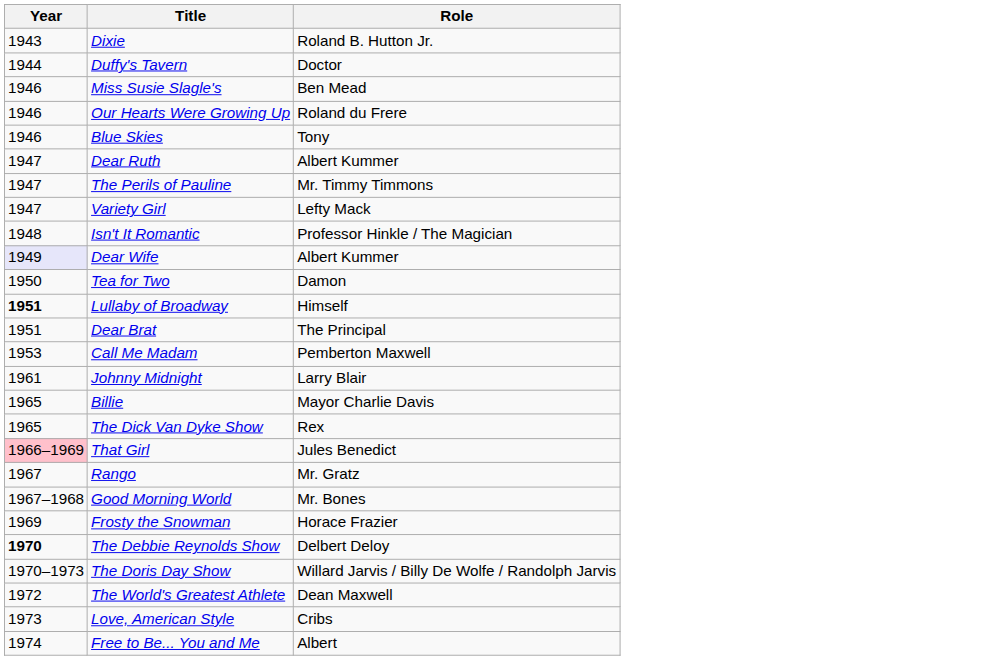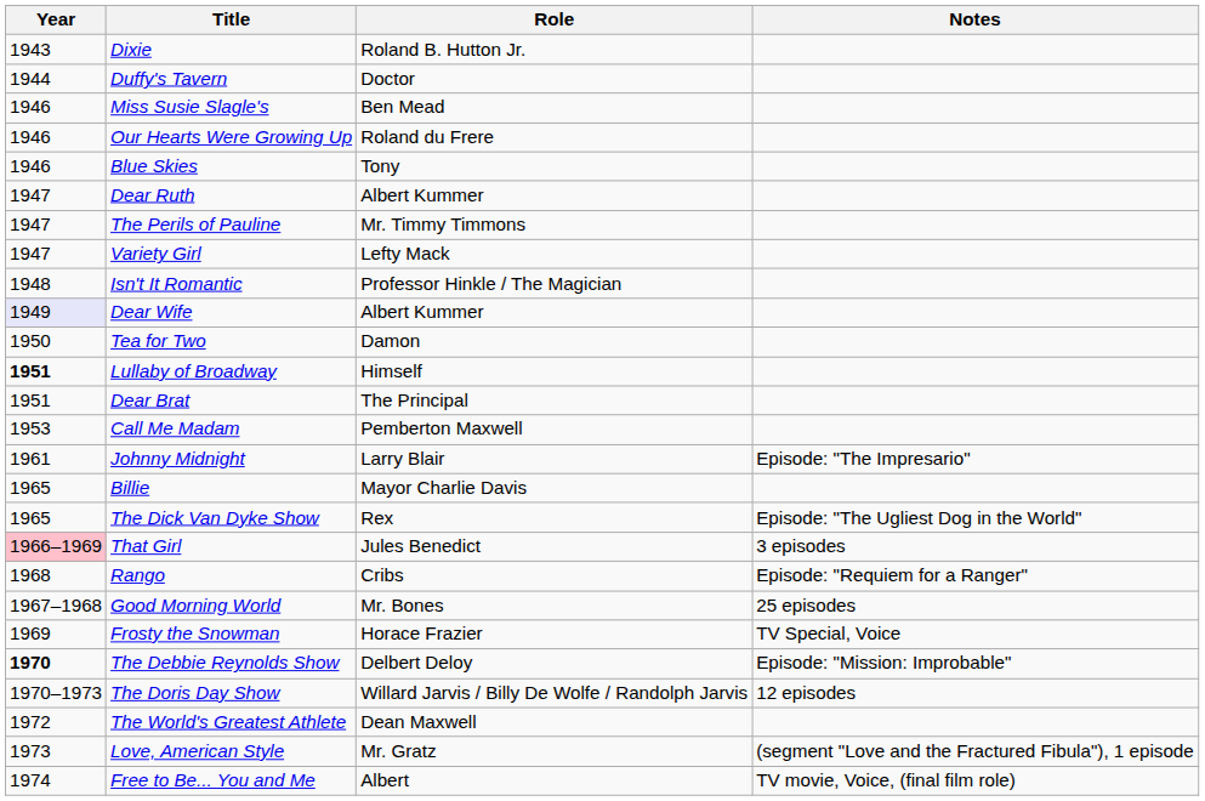 <table class="wikitable">
 <tr>
 <th>Year</th>
 <th>Title</th>
 <th>Role</th>
+<th>Notes</th>
 </tr>
 <tr>
 <td>1943</td>
 <td><em><a href='#'>Dixie</a></em></td>
 <td>Roland B. Hutton Jr.</td>
+<td></td>
 </tr>
 <tr>
 <td>1944</td>
 <td><em><a href='#'>Duffy's Tavern</a></em></td>
 <td>Doctor</td>
+<td></td>
 </tr>
 <tr>
 <td>1946</td>
 <td><em><a href='#'>Miss Susie Slagle's</a></em></td>
 <td>Ben Mead</td>
+<td></td>
 </tr>
 <tr>
 <td>1946</td>
 <td><em><a href='#'>Our Hearts Were Growing Up</a></em></td>
 <td>Roland du Frere</td>
+<td></td>
 </tr>
 <tr>
 <td>1946</td>
 <td><em><a href='#'>Blue Skies</a></em></td>
 <td>Tony</td>
+<td></td>
 </tr>
 <tr>
 <td>1947</td>
 <td><em><a href='#'>Dear Ruth</a></em></td>
 <td>Albert Kummer</td>
+<td></td>
 </tr>
 <tr>
 <td>1947</td>
 <td><em><a href='#'>The Perils of Pauline</a></em></td>
 <td>Mr. Timmy Timmons</td>
+<td></td>
 </tr>
 <tr>
 <td>1947</td>
 <td><em><a href='#'>Variety Girl</a></em></td>
 <td>Lefty Mack</td>
+<td></td>
 </tr>
 <tr>
 <td>1948</td>
 <td><em><a href='#'>Isn't It Romantic</a></em></td>
 <td>Professor Hinkle / The Magician</td>
+<td></td>
 </tr>
 <tr>
 <td style="background: lavender;">1949</td>
 <td><em><a href='#'>Dear Wife</a></em></td>
 <td>Albert Kummer</td>
+<td></td>
 </tr>
 <tr>
 <td>1950</td>
 <td><em><a href='#'>Tea for Two</a></em></td>
 <td>Damon</td>
+<td></td>
 </tr>
 <tr>
 <td><strong>1951</strong></td>
 <td><em><a href='#'>Lullaby of Broadway</a></em></td>
 <td>Himself</td>
+<td></td>
 </tr>
 <tr>
 <td>1951</td>
 <td><em><a href='#'>Dear Brat</a></em></td>
 <td>The Principal</td>
+<td></td>
 </tr>
 <tr>
 <td>1953</td>
 <td><em><a href='#'>Call Me Madam</a></em></td>
 <td>Pemberton Maxwell</td>
+<td></td>
 </tr>
 <tr>
 <td>1961</td>
 <td><em><a href='#'>Johnny Midnight</a></em></td>
 <td>Larry Blair</td>
+<td>Episode: "The Impresario"</td>
 </tr>
 <tr>
 <td>1965</td>
 <td><em><a href='#'>Billie</a></em></td>
 <td>Mayor Charlie Davis</td>
+<td></td>
 </tr>
 <tr>
 <td>1965</td>
 <td><em><a href='#'>The Dick Van Dyke Show</a></em></td>
 <td>Rex</td>
+<td>Episode: "The Ugliest Dog in the World"</td>
 </tr>
 <tr>
 <td style="background: pink;">1966–1969</td>
 <td><em><a href='#'>That Girl</a></em></td>
 <td>Jules Benedict</td>
+<td>3 episodes</td>
 </tr>
 <tr>
-<td>1967</td>
+<td>1968</td>
 <td><em><a href='#'>Rango</a></em></td>
-<td>Mr. Gratz</td>
+<td>Cribs</td>
+<td>Episode: "Requiem for a Ranger"</td>
 </tr>
 <tr>
 <td>1967–1968</td>
 <td><em><a href='#'>Good Morning World</a></em></td>
 <td>Mr. Bones</td>
+<td>25 episodes</td>
 </tr>
 <tr>
 <td>1969</td>
 <td><em><a href='#'>Frosty the Snowman</a></em></td>
 <td>Horace Frazier</td>
+<td>TV Special, Voice</td>
 </tr>
 <tr>
 <td><strong>1970</strong></td>
 <td><em><a href='#'>The Debbie Reynolds Show</a></em></td>
 <td>Delbert Deloy</td>
+<td>Episode: "Mission: Improbable"</td>
 </tr>
 <tr>
 <td>1970–1973</td>
 <td><em><a href='#'>The Doris Day Show</a></em></td>
 <td>Willard Jarvis / Billy De Wolfe / Randolph Jarvis</td>
+<td>12 episodes</td>
 </tr>
 <tr>
 <td>1972</td>
 <td><em><a href='#'>The World's Greatest Athlete</a></em></td>
 <td>Dean Maxwell</td>
+<td></td>
 </tr>
 <tr>
 <td>1973</td>
 <td><em><a href='#'>Love, American Style</a></em></td>
-<td>Cribs</td>
+<td>Mr. Gratz</td>
+<td>(segment "Love and the Fractured Fibula"), 1 episode</td>
 </tr>
 <tr>
 <td>1974</td>
 <td><em><a href='#'>Free to Be... You and Me</a></em></td>
 <td>Albert</td>
+<td>TV movie, Voice, (final film role)</td>
 </tr>
 </table>
